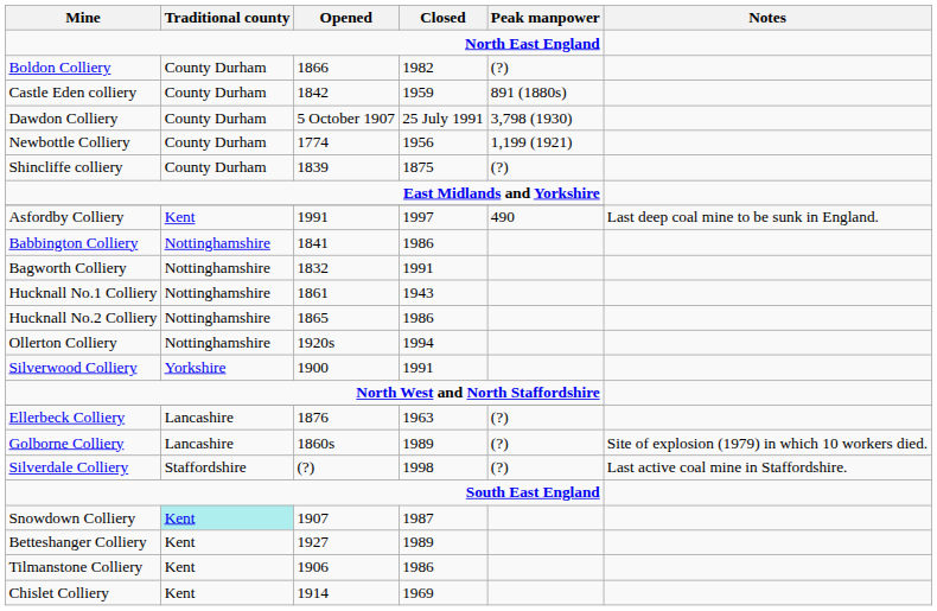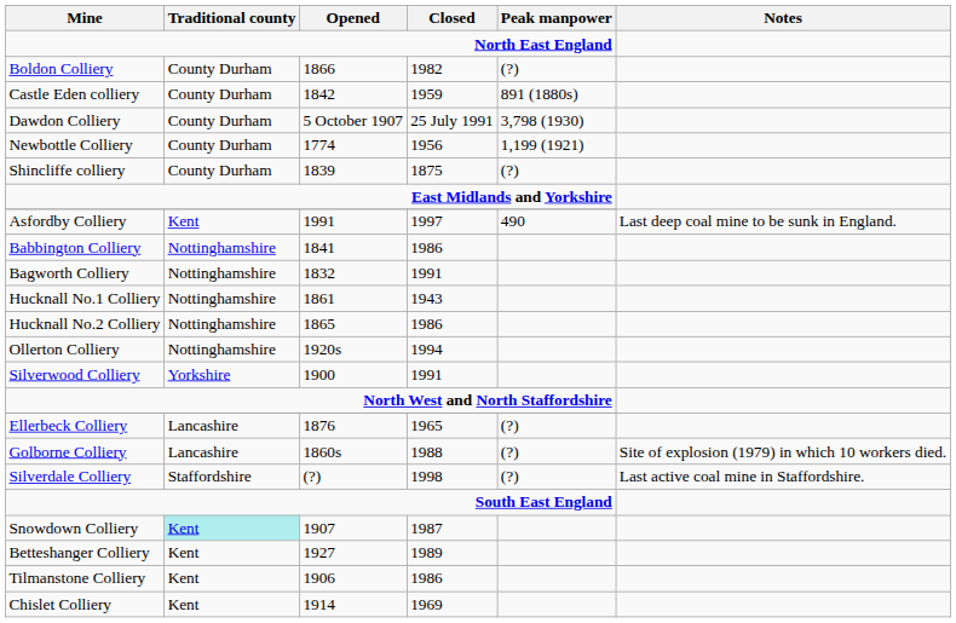 <table class="wikitable">
 <tr>
 <th>Mine</th>
 <th>Traditional county</th>
 <th>Opened</th>
 <th>Closed</th>
 <th>Peak manpower</th>
 <th>Notes</th>
 </tr>
 <tr align="right">
 <td colspan="5" ><strong><a href='#'>North East England</a></strong></td>
 </tr>
 <tr>
 <td><a href='#'>Boldon Colliery</a></td>
 <td>County Durham</td>
 <td>1866</td>
 <td>1982</td>
 <td>(?)</td>
 <td></td>
 </tr>
 <tr>
 <td>Castle Eden colliery</td>
 <td>County Durham</td>
 <td>1842</td>
 <td>1959</td>
 <td>891 (1880s)</td>
 <td></td>
 </tr>
 <tr>
 <td>Dawdon Colliery</td>
 <td>County Durham</td>
 <td>5 October 1907</td>
 <td>25 July 1991</td>
 <td>3,798 (1930)</td>
 <td></td>
 </tr>
 <tr>
 <td>Newbottle Colliery</td>
 <td>County Durham</td>
 <td>1774</td>
 <td>1956</td>
 <td>1,199 (1921)</td>
 <td></td>
 </tr>
 <tr>
 <td>Shincliffe colliery</td>
 <td>County Durham</td>
 <td>1839</td>
 <td>1875</td>
 <td>(?)</td>
 <td></td>
 </tr>
 <tr align="right">
 <td colspan="5" ><strong><a href='#'>East Midlands</a> and <a href='#'>Yorkshire</a></strong></td>
 </tr>
 <tr>
 </tr>
 <tr>
 <td>Asfordby Colliery</td>
 <td><a href='#'>Kent</a></td>
 <td>1991</td>
 <td>1997</td>
 <td>490</td>
 <td>Last deep coal mine to be sunk in England.</td>
 </tr>
 <tr>
 <td><a href='#'>Babbington Colliery</a></td>
 <td><a href='#'>Nottinghamshire</a></td>
 <td>1841</td>
 <td>1986</td>
 <td></td>
 <td></td>
 </tr>
 <tr>
 <td>Bagworth Colliery</td>
 <td>Nottinghamshire</td>
 <td>1832</td>
 <td>1991</td>
 <td></td>
 <td></td>
 </tr>
 <tr>
 <td>Hucknall No.1 Colliery</td>
 <td>Nottinghamshire</td>
 <td>1861</td>
 <td>1943</td>
 <td></td>
 <td></td>
 </tr>
 <tr>
 <td>Hucknall No.2 Colliery</td>
 <td>Nottinghamshire</td>
 <td>1865</td>
 <td>1986</td>
 <td></td>
 <td></td>
 </tr>
 <tr>
 <td>Ollerton Colliery</td>
 <td>Nottinghamshire</td>
 <td>1920s</td>
 <td>1994</td>
 <td></td>
 <td></td>
 </tr>
 <tr>
 <td><a href='#'>Silverwood Colliery</a></td>
 <td><a href='#'>Yorkshire</a></td>
 <td>1900</td>
 <td>1991</td>
 <td></td>
 <td></td>
 </tr>
 <tr align="right">
 <td colspan="5" ><strong><a href='#'>North West</a> and <a href='#'>North Staffordshire</a></strong></td>
 </tr>
 <tr align="right">
 </tr>
 <tr>
 <td><a href='#'>Ellerbeck Colliery</a></td>
 <td>Lancashire</td>
 <td>1876</td>
-<td>1963</td>
+<td>1965</td>
 <td>(?)</td>
 <td></td>
 </tr>
 <tr>
 <td><a href='#'>Golborne Colliery</a></td>
 <td>Lancashire</td>
 <td>1860s</td>
-<td>1989</td>
+<td>1988</td>
 <td>(?)</td>
 <td>Site of explosion (1979) in which 10 workers died.</td>
 </tr>
 <tr>
 <td><a href='#'>Silverdale Colliery</a></td>
 <td>Staffordshire</td>
 <td>(?)</td>
 <td>1998</td>
 <td>(?)</td>
 <td>Last active coal mine in Staffordshire.</td>
 </tr>
 <tr align="right">
 <td colspan="5" ><strong><a href='#'>South East England</a></strong></td>
 </tr>
 <tr>
 <td>Snowdown Colliery</td>
 <td style="background: paleturquoise;"><a href='#'>Kent</a></td>
 <td>1907</td>
 <td>1987</td>
 <td></td>
 <td></td>
 </tr>
 <tr>
 <td>Betteshanger Colliery</td>
 <td>Kent</td>
 <td>1927</td>
 <td>1989</td>
 <td></td>
 <td></td>
 </tr>
 <tr>
 <td>Tilmanstone Colliery</td>
 <td>Kent</td>
 <td>1906</td>
 <td>1986</td>
 <td></td>
 <td></td>
 </tr>
 <tr>
 <td>Chislet Colliery</td>
 <td>Kent</td>
 <td>1914</td>
 <td>1969</td>
 <td></td>
 <td></td>
 </tr>
 </table>
